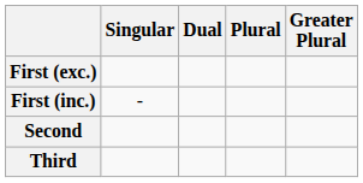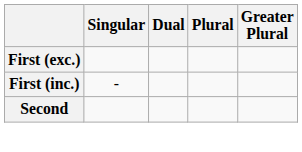 <table class="wikitable" style="text-align: center;">
 <tr>
 <th></th>
 <th>Singular</th>
 <th>Dual</th>
 <th>Plural</th>
 <th>Greater<br>Plural</th>
 </tr>
 <tr>
 <th>First (exc.)</th>
 <td></td>
 <td></td>
 <td></td>
 <td></td>
 </tr>
 <tr>
 <th>First (inc.)</th>
 <td>-</td>
 <td></td>
 <td></td>
 <td></td>
 </tr>
 <tr>
 <th>Second</th>
 <td></td>
 <td></td>
 <td></td>
 <td></td>
 </tr>
-<tr>
-<th>Third</th>
-<td></td>
-<td></td>
-<td></td>
-<td></td>
-</tr>
 </table>
